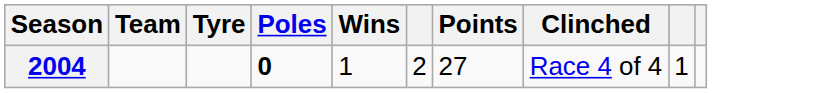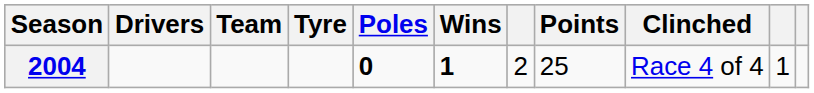 <table class="wikitable sortable plainrowheaders"; text-align:center;">
 <tr>
 <th scope=col>Season</th>
+<th scope=col>Drivers</th>
 <th scope=col>Team</th>
 <th scope=col>Tyre</th>
 <th scope=col><a href='#'>Poles</a></th>
 <th scope=col>Wins</th>
 <th scope=col></th>
 <th scope=col>Points</th>
 <th scope=col>Clinched</th>
 <th scope=col></th>
 <th scope=col class=unsortable></th>
 </tr>
 <tr>
 <th scope=row style="text-align: center;"><a href='#'>2004</a></th>
+<td></td>
 <td align=left></td>
 <td></td>
 <td><strong>0</strong></td>
-<td>1</td>
+<td><strong>1</strong></td>
 <td>2</td>
-<td>27</td>
+<td>25</td>
 <td><a href='#'>Race 4</a> of 4</td>
 <td>1</td>
 <td style="text-align:center;"></td>
 </tr>
 </table>
